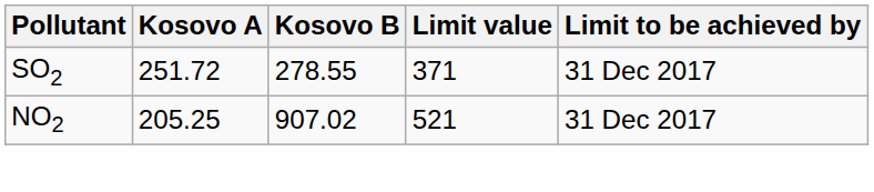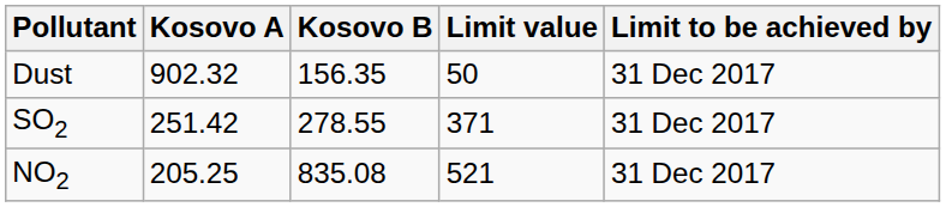 <table class="wikitable">
 <tr>
 <th>Pollutant</th>
 <th>Kosovo A</th>
 <th>Kosovo B</th>
 <th>Limit value</th>
 <th>Limit to be achieved by</th>
 </tr>
 <tr>
+<td>Dust</td>
+<td>902.32</td>
+<td>156.35</td>
+<td>50</td>
+<td>31 Dec 2017</td>
+</tr>
+<tr>
 <td>SO<sub>2</sub></td>
-<td>251.72</td>
+<td>251.42</td>
 <td>278.55</td>
 <td>371</td>
 <td>31 Dec 2017</td>
 </tr>
 <tr>
 <td>NO<sub>2</sub></td>
 <td>205.25</td>
-<td>907.02</td>
+<td>835.08</td>
 <td>521</td>
 <td>31 Dec 2017</td>
 </tr>
 </table>
